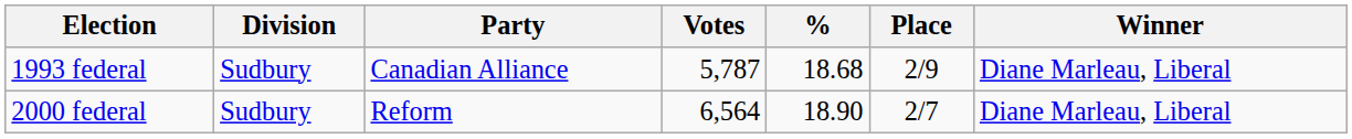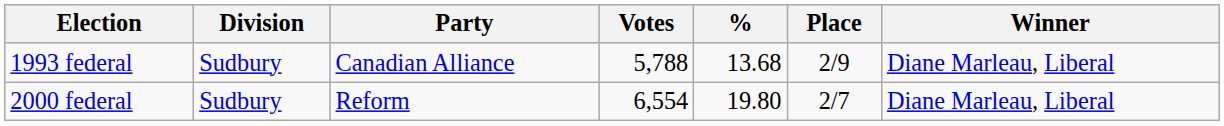 <table class="wikitable" width="800">
 <tr>
 <th align="left">Election</th>
 <th align="left">Division</th>
 <th align="left">Party</th>
 <th align="right">Votes</th>
 <th align="right">%</th>
 <th align="center">Place</th>
 <th align="center">Winner</th>
 </tr>
 <tr>
 <td align="left"><a href='#'>1993 federal</a></td>
 <td align="left"><a href='#'>Sudbury</a></td>
 <td align="left"><a href='#'>Canadian Alliance</a></td>
-<td align="right">5,787</td>
-<td align="right">18.68</td>
+<td align="right">5,788</td>
+<td align="right">13.68</td>
 <td align="center">2/9</td>
 <td align="left"><a href='#'>Diane Marleau</a>, <a href='#'>Liberal</a></td>
 </tr>
 <tr>
 <td align="left"><a href='#'>2000 federal</a></td>
 <td align="left"><a href='#'>Sudbury</a></td>
 <td align="left"><a href='#'>Reform</a></td>
-<td align="right">6,564</td>
-<td align="right">18.90</td>
+<td align="right">6,554</td>
+<td align="right">19.80</td>
 <td align="center">2/7</td>
 <td align="left"><a href='#'>Diane Marleau</a>, <a href='#'>Liberal</a></td>
 </tr>
 </table>
